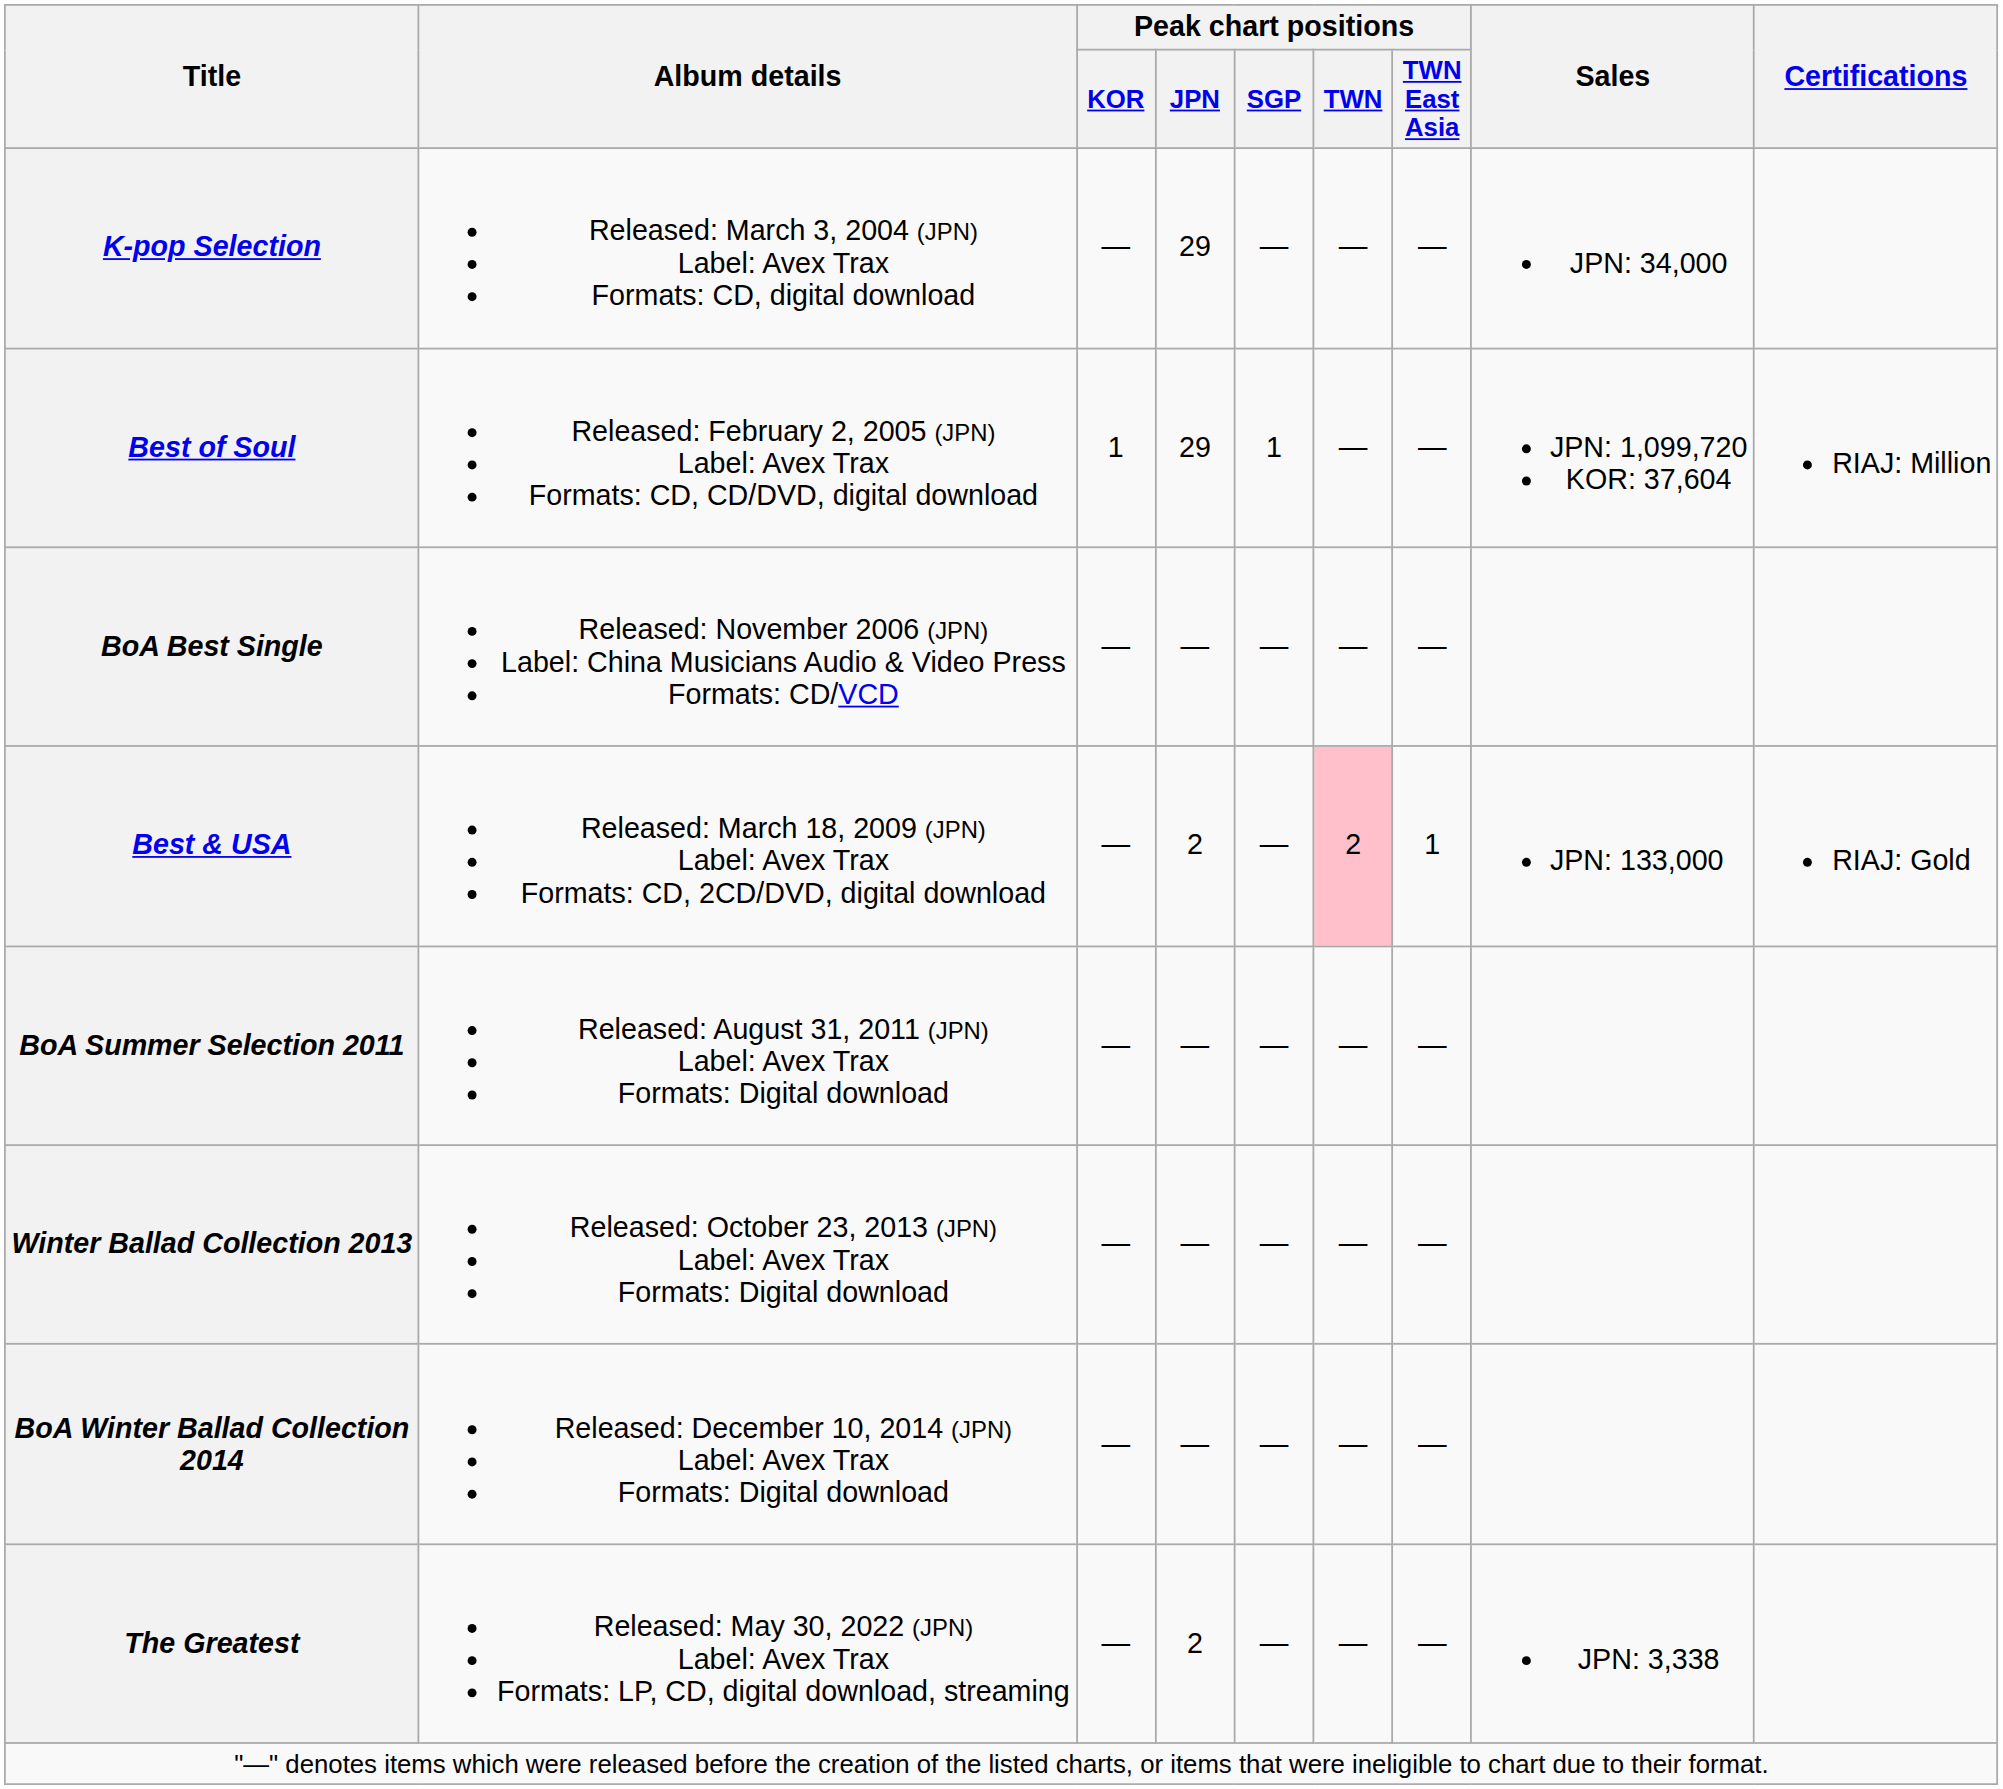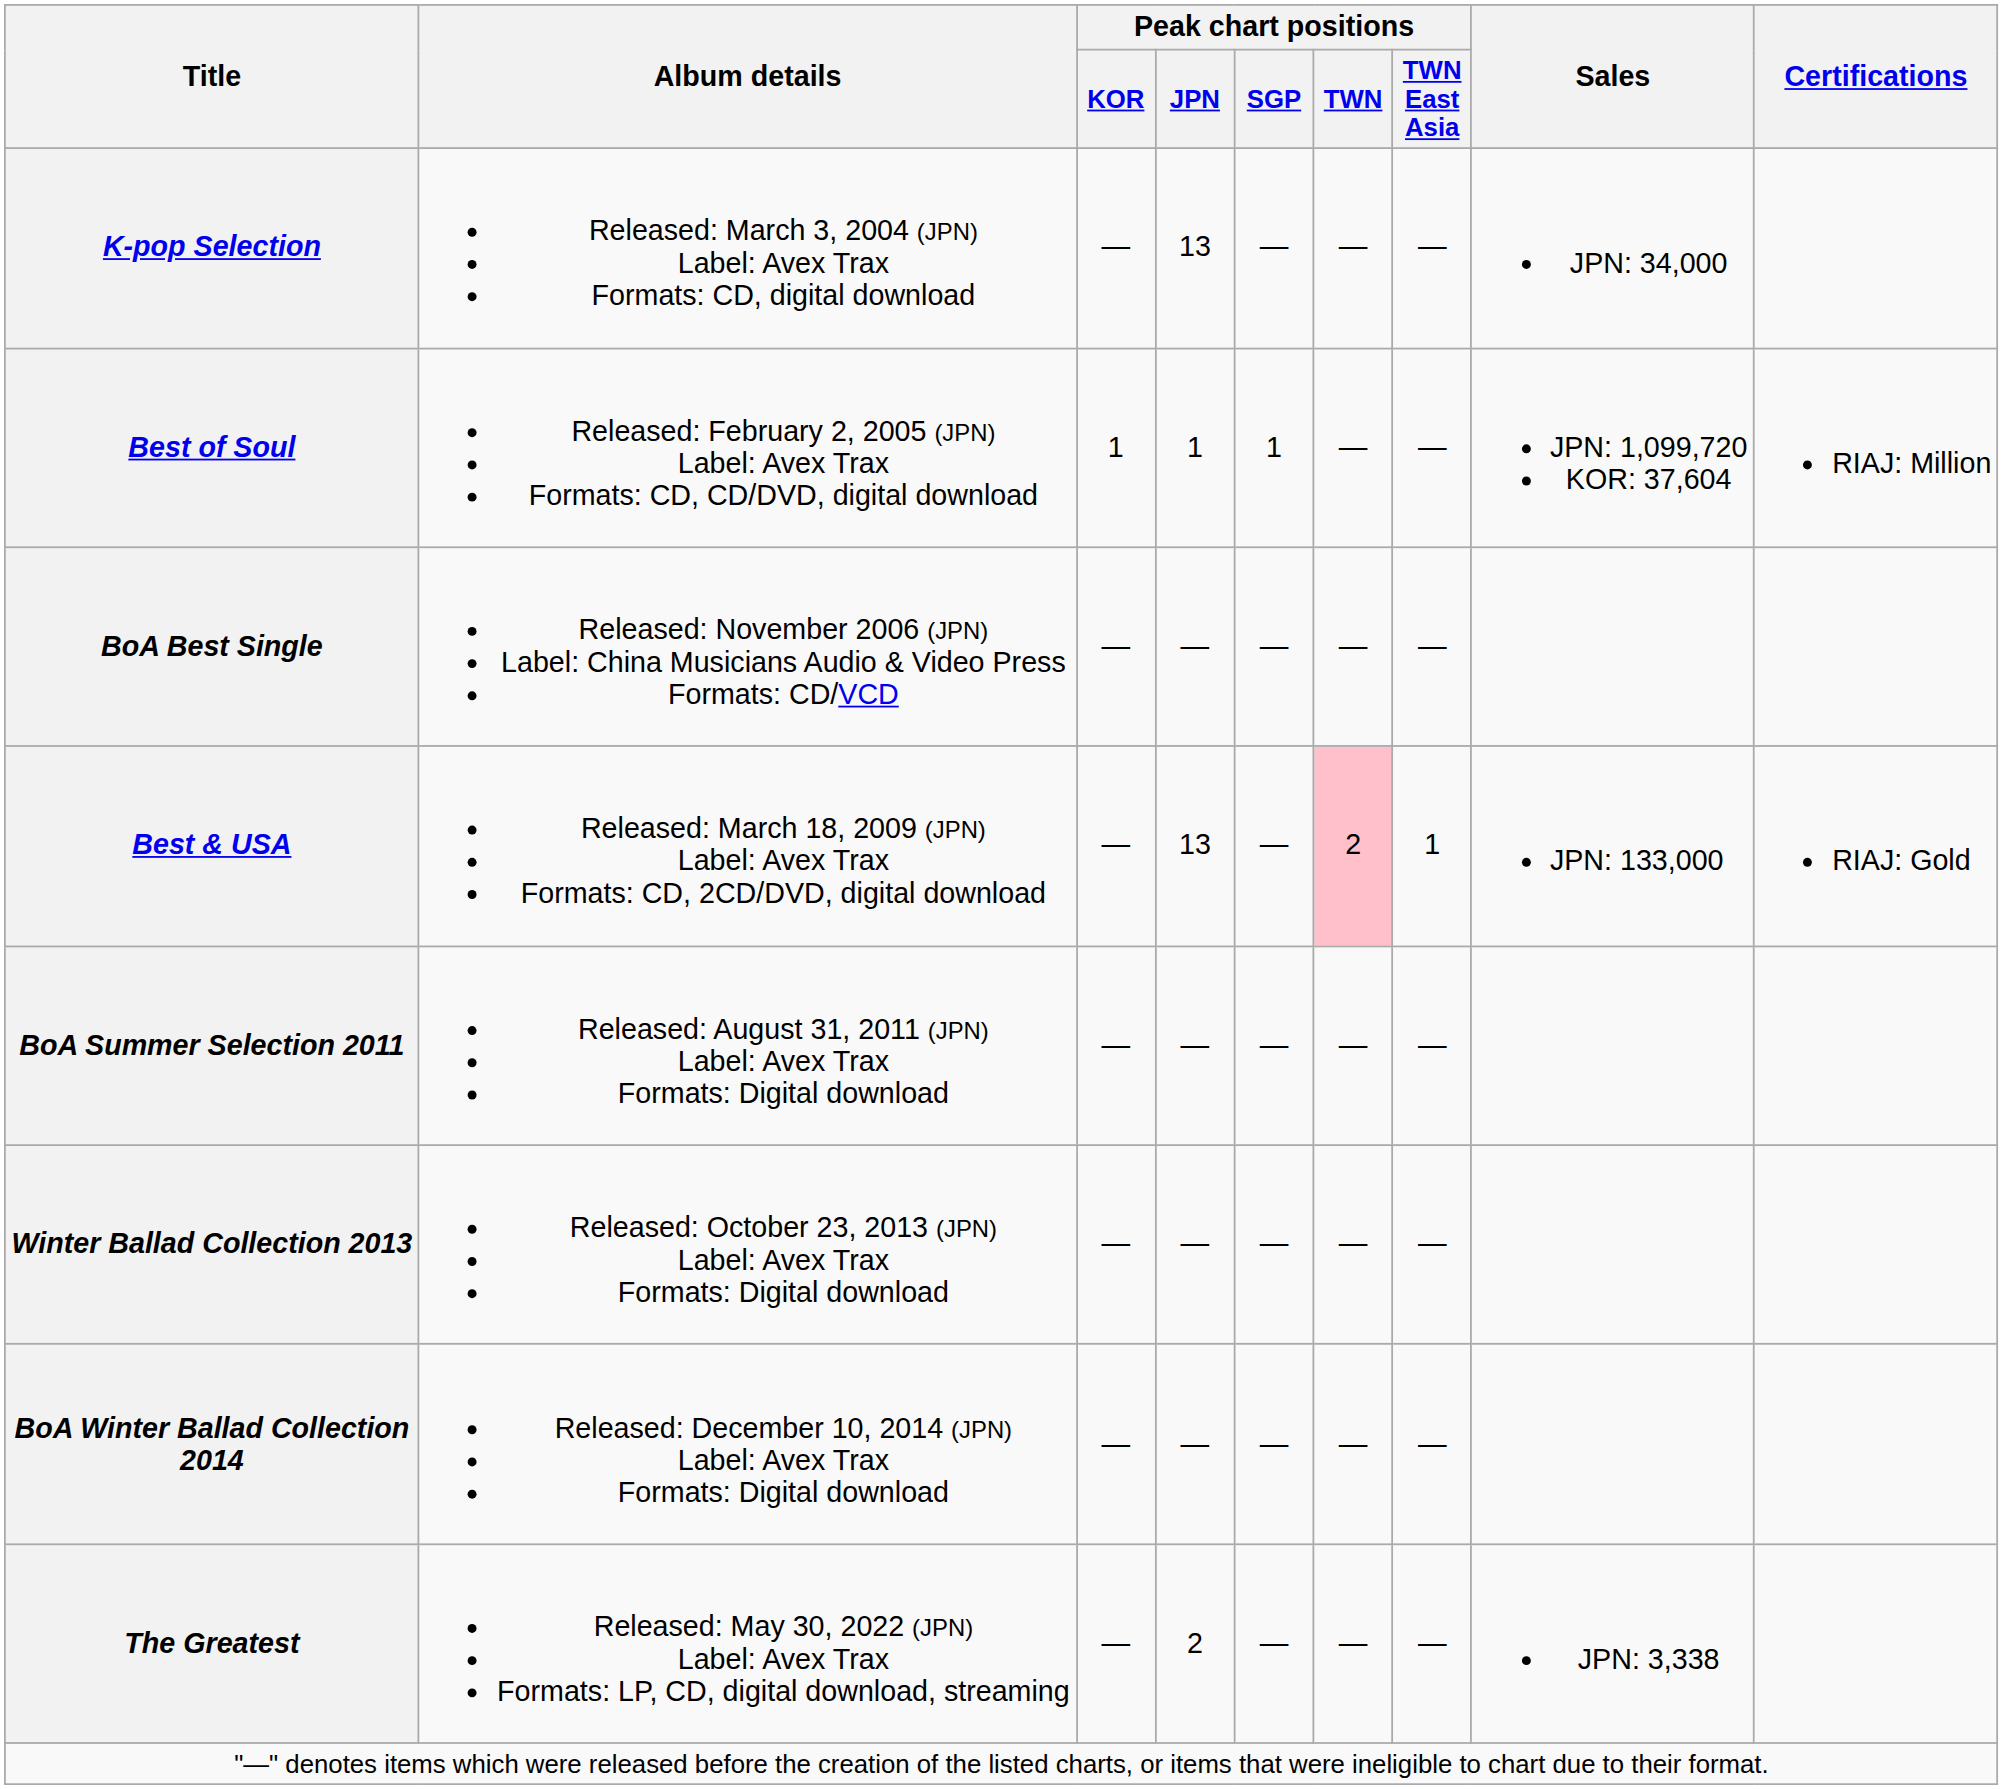 <table class="wikitable plainrowheaders" style="text-align:center;">
 <tr>
 <th rowspan="2">Title</th>
 <th rowspan="2">Album details</th>
 <th colspan="5">Peak chart positions</th>
 <th rowspan="2">Sales</th>
 <th rowspan="2"><a href='#'>Certifications</a></th>
 </tr>
 <tr>
 <th style="width:2.6em;font-size:90%"><a href='#'>KOR</a> <br></th>
 <th style="width:2.6em;font-size:90%"><a href='#'>JPN</a> <br></th>
 <th style="width:2.6em;font-size:90%"><a href='#'>SGP</a><br></th>
 <th style="width:2.6em;font-size:90%"><a href='#'>TWN</a> <br></th>
 <th style="width:2.6em;font-size:90%"><a href='#'>TWN East Asia</a> <br></th>
 </tr>
 <tr>
 <th scope="row"><em><a href='#'>K-pop Selection</a></em></th>
 <td><br><ul><li>Released: March 3, 2004 <small>(JPN)</small></li><li>Label: Avex Trax</li><li>Formats: CD, digital download</li></ul></td>
 <td>—</td>
-<td>29</td>
+<td>13</td>
 <td>—</td>
 <td>—</td>
 <td>—</td>
 <td><br><ul><li>JPN: 34,000</li></ul></td>
 <td align="left"></td>
 </tr>
 <tr>
 <th scope="row"><em><a href='#'>Best of Soul</a></em></th>
 <td><br><ul><li>Released: February 2, 2005 <small>(JPN)</small></li><li>Label: Avex Trax</li><li>Formats: CD, CD/DVD, digital download</li></ul></td>
 <td>1</td>
-<td>29</td>
+<td>1</td>
 <td>1</td>
 <td>—</td>
 <td>—</td>
 <td><br><ul><li>JPN: 1,099,720</li><li>KOR: 37,604</li></ul></td>
 <td align="left"><br><ul><li>RIAJ: Million</li></ul></td>
 </tr>
 <tr>
 <th scope="row"><em>BoA Best Single</em></th>
 <td><br><ul><li>Released: November 2006 <small>(JPN)</small></li><li>Label: China Musicians Audio & Video Press</li><li>Formats: CD/<a href='#'>VCD</a></li></ul></td>
 <td>—</td>
 <td>—</td>
 <td>—</td>
 <td>—</td>
 <td>—</td>
 <td></td>
 <td align="left"></td>
 </tr>
 <tr>
 <th scope="row"><em><a href='#'>Best & USA</a></em></th>
 <td><br><ul><li>Released: March 18, 2009 <small>(JPN)</small></li><li>Label: Avex Trax</li><li>Formats: CD, 2CD/DVD, digital download</li></ul></td>
 <td>—</td>
-<td>2</td>
+<td>13</td>
 <td>—</td>
 <td style="background: pink;">2</td>
 <td>1</td>
 <td align="left"><br><ul><li>JPN: 133,000</li></ul></td>
 <td align="left"><br><ul><li>RIAJ: Gold</li></ul></td>
 </tr>
 <tr>
 <th scope="row"><em>BoA Summer Selection 2011</em></th>
 <td><br><ul><li>Released: August 31, 2011 <small>(JPN)</small></li><li>Label: Avex Trax</li><li>Formats: Digital download</li></ul></td>
 <td>—</td>
 <td>—</td>
 <td>—</td>
 <td>—</td>
 <td>—</td>
 <td></td>
 <td align="left"></td>
 </tr>
 <tr>
 <th scope="row"><em>Winter Ballad Collection 2013</em></th>
 <td><br><ul><li>Released: October 23, 2013 <small>(JPN)</small></li><li>Label: Avex Trax</li><li>Formats: Digital download</li></ul></td>
 <td>—</td>
 <td>—</td>
 <td>—</td>
 <td>—</td>
 <td>—</td>
 <td></td>
 <td align="left"></td>
 </tr>
 <tr>
 <th scope="row"><em>BoA Winter Ballad Collection<br>2014</em></th>
 <td><br><ul><li>Released: December 10, 2014 <small>(JPN)</small></li><li>Label: Avex Trax</li><li>Formats: Digital download</li></ul></td>
 <td>—</td>
 <td>—</td>
 <td>—</td>
 <td>—</td>
 <td>—</td>
 <td></td>
 <td align="left"></td>
 </tr>
 <tr>
 <th scope="row"><em>The Greatest</em></th>
 <td><br><ul><li>Released: May 30, 2022 <small>(JPN)</small></li><li>Label: Avex Trax</li><li>Formats: LP, CD, digital download, streaming</li></ul></td>
 <td>—</td>
 <td>2</td>
 <td>—</td>
 <td>—</td>
 <td>—</td>
 <td><br><ul><li>JPN: 3,338</li></ul></td>
 <td></td>
 </tr>
 <tr>
 <td colspan="14" align="center" style="font-size:90%;">"—" denotes items which were released before the creation of the listed charts, or items that were ineligible to chart due to their format.</td>
 </tr>
 </table>
